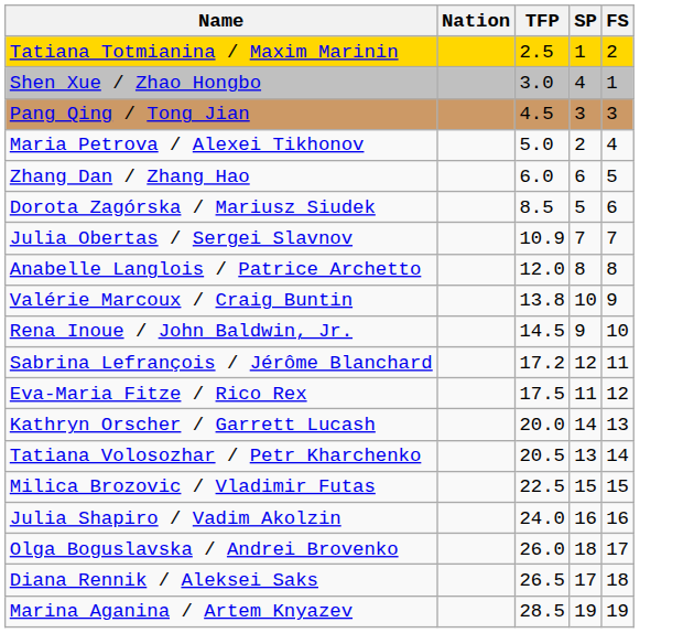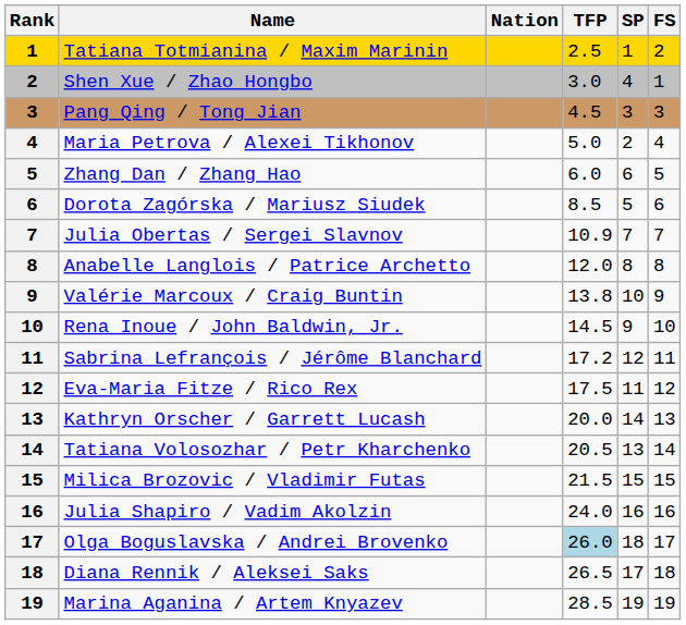 <table class="wikitable">
 <tr>
+<th>Rank</th>
 <th>Name</th>
 <th>Nation</th>
 <th>TFP</th>
 <th>SP</th>
 <th>FS</th>
 </tr>
 <tr bgcolor=gold>
+<td align=center><strong>1</strong></td>
 <td><a href='#'>Tatiana Totmianina</a> / <a href='#'>Maxim Marinin</a></td>
 <td></td>
 <td>2.5</td>
 <td>1</td>
 <td>2</td>
 </tr>
 <tr bgcolor=silver>
+<td align=center><strong>2</strong></td>
 <td><a href='#'>Shen Xue</a> / <a href='#'>Zhao Hongbo</a></td>
 <td></td>
 <td>3.0</td>
 <td>4</td>
 <td>1</td>
 </tr>
 <tr bgcolor=cc9966>
+<td align=center><strong>3</strong></td>
 <td><a href='#'>Pang Qing</a> / <a href='#'>Tong Jian</a></td>
 <td></td>
 <td>4.5</td>
 <td>3</td>
 <td>3</td>
 </tr>
 <tr>
+<th>4</th>
 <td><a href='#'>Maria Petrova</a> / <a href='#'>Alexei Tikhonov</a></td>
 <td></td>
 <td>5.0</td>
 <td>2</td>
 <td>4</td>
 </tr>
 <tr>
+<th>5</th>
 <td><a href='#'>Zhang Dan</a> / <a href='#'>Zhang Hao</a></td>
 <td></td>
 <td>6.0</td>
 <td>6</td>
 <td>5</td>
 </tr>
 <tr>
+<th>6</th>
 <td><a href='#'>Dorota Zagórska</a> / <a href='#'>Mariusz Siudek</a></td>
 <td></td>
 <td>8.5</td>
 <td>5</td>
 <td>6</td>
 </tr>
 <tr>
+<th>7</th>
 <td><a href='#'>Julia Obertas</a> / <a href='#'>Sergei Slavnov</a></td>
 <td></td>
 <td>10.9</td>
 <td>7</td>
 <td>7</td>
 </tr>
 <tr>
+<th>8</th>
 <td><a href='#'>Anabelle Langlois</a> / <a href='#'>Patrice Archetto</a></td>
 <td></td>
 <td>12.0</td>
 <td>8</td>
 <td>8</td>
 </tr>
 <tr>
+<th>9</th>
 <td><a href='#'>Valérie Marcoux</a> / <a href='#'>Craig Buntin</a></td>
 <td></td>
 <td>13.8</td>
 <td>10</td>
 <td>9</td>
 </tr>
 <tr>
+<th>10</th>
 <td><a href='#'>Rena Inoue</a> / <a href='#'>John Baldwin, Jr.</a></td>
 <td></td>
 <td>14.5</td>
 <td>9</td>
 <td>10</td>
 </tr>
 <tr>
+<th>11</th>
 <td><a href='#'>Sabrina Lefrançois</a> / <a href='#'>Jérôme Blanchard</a></td>
 <td></td>
 <td>17.2</td>
 <td>12</td>
 <td>11</td>
 </tr>
 <tr>
+<th>12</th>
 <td><a href='#'>Eva-Maria Fitze</a> / <a href='#'>Rico Rex</a></td>
 <td></td>
 <td>17.5</td>
 <td>11</td>
 <td>12</td>
 </tr>
 <tr>
+<th>13</th>
 <td><a href='#'>Kathryn Orscher</a> / <a href='#'>Garrett Lucash</a></td>
 <td></td>
 <td>20.0</td>
 <td>14</td>
 <td>13</td>
 </tr>
 <tr>
+<th>14</th>
 <td><a href='#'>Tatiana Volosozhar</a> / <a href='#'>Petr Kharchenko</a></td>
 <td></td>
 <td>20.5</td>
 <td>13</td>
 <td>14</td>
 </tr>
 <tr>
+<th>15</th>
 <td><a href='#'>Milica Brozovic</a> / <a href='#'>Vladimir Futas</a></td>
 <td></td>
-<td>22.5</td>
+<td>21.5</td>
 <td>15</td>
 <td>15</td>
 </tr>
 <tr>
+<th>16</th>
 <td><a href='#'>Julia Shapiro</a> / <a href='#'>Vadim Akolzin</a></td>
 <td></td>
 <td>24.0</td>
 <td>16</td>
 <td>16</td>
 </tr>
 <tr>
+<th>17</th>
 <td><a href='#'>Olga Boguslavska</a> / <a href='#'>Andrei Brovenko</a></td>
 <td></td>
-<td>26.0</td>
+<td style="background: lightblue;">26.0</td>
 <td>18</td>
 <td>17</td>
 </tr>
 <tr>
+<th>18</th>
 <td><a href='#'>Diana Rennik</a> / <a href='#'>Aleksei Saks</a></td>
 <td></td>
 <td>26.5</td>
 <td>17</td>
 <td>18</td>
 </tr>
 <tr>
+<th>19</th>
 <td><a href='#'>Marina Aganina</a> / <a href='#'>Artem Knyazev</a></td>
 <td></td>
 <td>28.5</td>
 <td>19</td>
 <td>19</td>
 </tr>
 </table>
